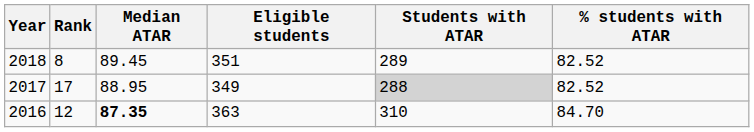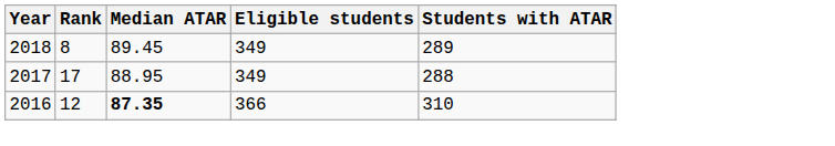 <table class="wikitable sortable">
 <tr>
 <th>Year</th>
 <th>Rank</th>
 <th>Median ATAR</th>
 <th>Eligible students</th>
 <th>Students with ATAR</th>
-<th>% students with ATAR</th>
 </tr>
 <tr>
 <td>2018</td>
 <td>8</td>
 <td>89.45</td>
-<td>351</td>
+<td>349</td>
 <td>289</td>
-<td>82.52</td>
 </tr>
 <tr>
 <td>2017</td>
 <td>17</td>
 <td>88.95</td>
 <td>349</td>
-<td style="background: lightgrey;">288</td>
-<td>82.52</td>
+<td>288</td>
 </tr>
 <tr>
 <td>2016</td>
 <td>12</td>
 <td><strong>87.35</strong></td>
-<td>363</td>
+<td>366</td>
 <td>310</td>
-<td>84.70</td>
 </tr>
 </table>
